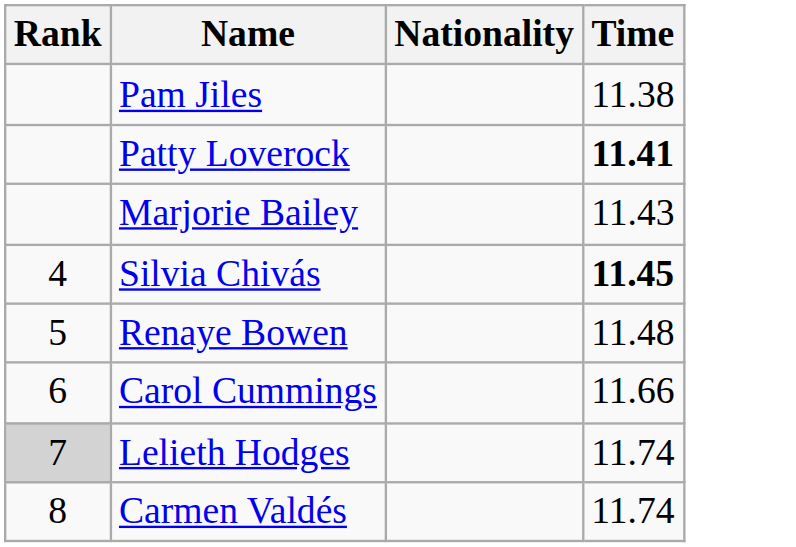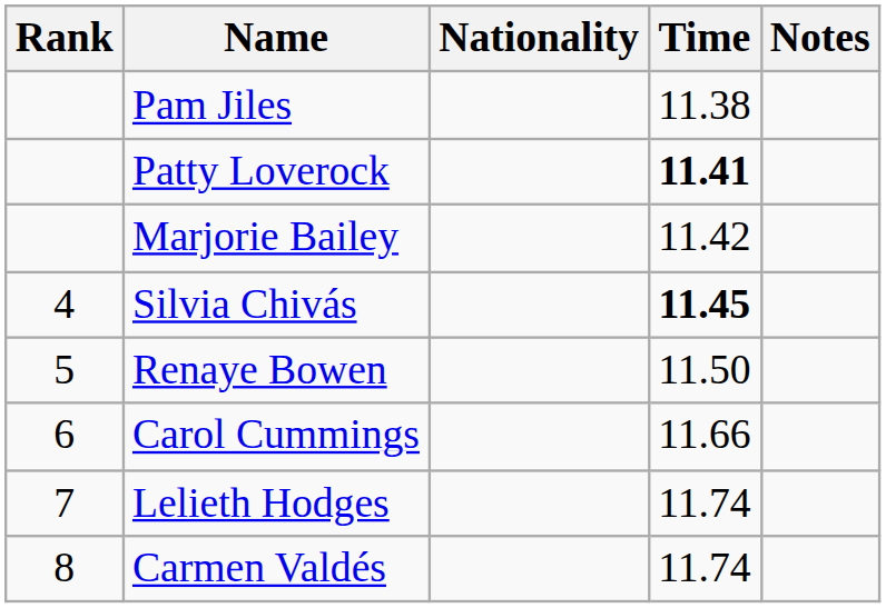 <table class="wikitable sortable" style="text-align:center">
 <tr>
 <th>Rank</th>
 <th>Name</th>
 <th>Nationality</th>
 <th>Time</th>
+<th>Notes</th>
 </tr>
 <tr>
 <td></td>
 <td align=left><a href='#'>Pam Jiles</a></td>
 <td align=left></td>
 <td>11.38</td>
+<td></td>
 </tr>
 <tr>
 <td></td>
 <td align=left><a href='#'>Patty Loverock</a></td>
 <td align=left></td>
 <td><strong>11.41</strong></td>
+<td></td>
 </tr>
 <tr>
 <td></td>
 <td align=left><a href='#'>Marjorie Bailey</a></td>
 <td align=left></td>
-<td>11.43</td>
+<td>11.42</td>
+<td></td>
 </tr>
 <tr>
 <td>4</td>
 <td align=left><a href='#'>Silvia Chivás</a></td>
 <td align=left></td>
 <td><strong>11.45</strong></td>
+<td></td>
 </tr>
 <tr>
 <td>5</td>
 <td align=left><a href='#'>Renaye Bowen</a></td>
 <td align=left></td>
-<td>11.48</td>
+<td>11.50</td>
+<td></td>
 </tr>
 <tr>
 <td>6</td>
 <td align=left><a href='#'>Carol Cummings</a></td>
 <td align=left></td>
 <td>11.66</td>
+<td></td>
 </tr>
 <tr>
-<td style="background: lightgrey;">7</td>
+<td>7</td>
 <td align=left><a href='#'>Lelieth Hodges</a></td>
 <td align=left></td>
 <td>11.74</td>
+<td></td>
 </tr>
 <tr>
 <td>8</td>
 <td align=left><a href='#'>Carmen Valdés</a></td>
 <td align=left></td>
 <td>11.74</td>
+<td></td>
 </tr>
 </table>
